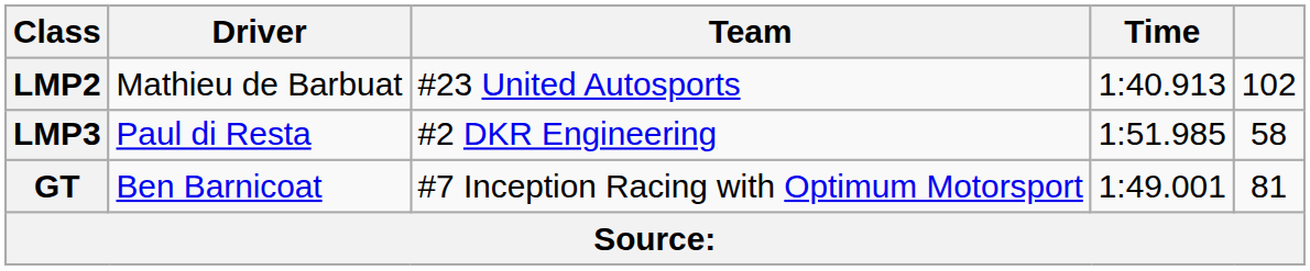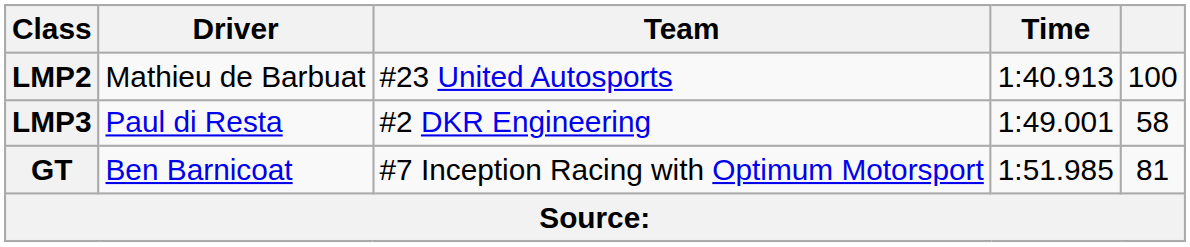 <table class="wikitable" style="font-size: 90%;">
 <tr>
 <th>Class</th>
 <th>Driver</th>
 <th>Team</th>
 <th>Time</th>
 <th></th>
 </tr>
 <tr>
 <th>LMP2</th>
 <td> Mathieu de Barbuat</td>
 <td> #23 <a href='#'>United Autosports</a></td>
 <td>1:40.913</td>
-<td align="center">102</td>
+<td align="center">100</td>
 </tr>
 <tr>
 <th>LMP3</th>
 <td> <a href='#'>Paul di Resta</a></td>
 <td> #2 <a href='#'>DKR Engineering</a></td>
-<td>1:51.985</td>
+<td>1:49.001</td>
 <td align="center">58</td>
 </tr>
 <tr>
 <th>GT</th>
 <td> <a href='#'>Ben Barnicoat</a></td>
 <td> #7 Inception Racing with <a href='#'>Optimum Motorsport</a></td>
-<td>1:49.001</td>
+<td>1:51.985</td>
 <td align="center">81</td>
 </tr>
 <tr>
 <th colspan="5">Source:</th>
 </tr>
 </table>
